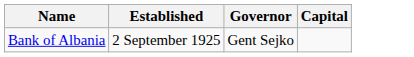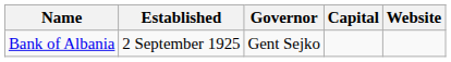 <table class="wikitable sortable">
 <tr>
 <th>Name</th>
 <th>Established</th>
 <th>Governor</th>
 <th>Capital</th>
+<th>Website</th>
 </tr>
 <tr>
 <td style="text-align:center"><a href='#'>Bank of Albania</a></td>
 <td style="text-align:center">2 September 1925</td>
 <td style="text-align:center">Gent Sejko</td>
 <td style="text-align:center"></td>
+<td style="text-align:center"></td>
 </tr>
 </table>
